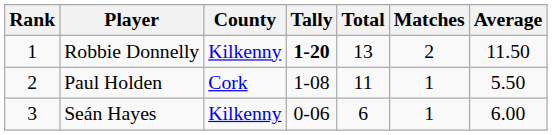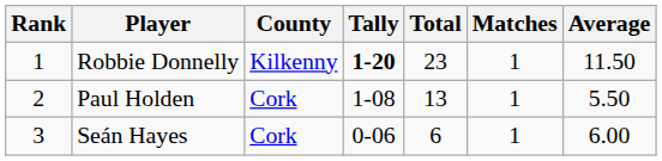 <table class="wikitable">
 <tr>
 <th>Rank</th>
 <th>Player</th>
 <th>County</th>
 <th>Tally</th>
 <th>Total</th>
 <th>Matches</th>
 <th>Average</th>
 </tr>
 <tr>
 <td rowspan=1 align=center>1</td>
 <td>Robbie Donnelly</td>
 <td><a href='#'>Kilkenny</a></td>
 <td align=center><strong>1-20</strong></td>
-<td align=center>13</td>
-<td align=center>2</td>
+<td align=center>23</td>
+<td align=center>1</td>
 <td align=center>11.50</td>
 </tr>
 <tr>
 <td rowspan=1 align=center>2</td>
 <td>Paul Holden</td>
 <td><a href='#'>Cork</a></td>
 <td align=center>1-08</td>
-<td align=center>11</td>
+<td align=center>13</td>
 <td align=center>1</td>
 <td align=center>5.50</td>
 </tr>
 <tr>
 <td rowspan=1 align=center>3</td>
 <td>Seán Hayes</td>
-<td><a href='#'>Kilkenny</a></td>
+<td><a href='#'>Cork</a></td>
 <td align=center>0-06</td>
 <td align=center>6</td>
 <td align=center>1</td>
 <td align=center>6.00</td>
 </tr>
 </table>
